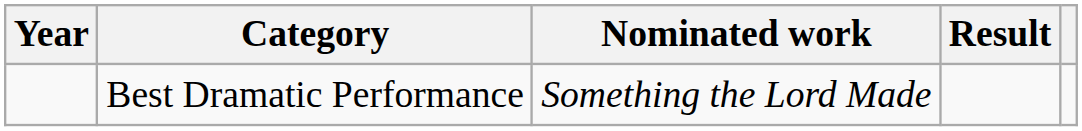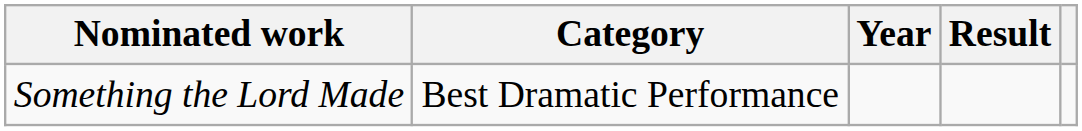 <table class="wikitable">
 <tr>
+<th>Nominated work</th>
+<th>Category</th>
 <th>Year</th>
-<th>Category</th>
-<th>Nominated work</th>
 <th>Result</th>
 <th scope="col" class="unsortable"></th>
 </tr>
 <tr>
+<td><em>Something the Lord Made</em></td>
+<td>Best Dramatic Performance</td>
 <td></td>
-<td>Best Dramatic Performance</td>
-<td><em>Something the Lord Made</em></td>
 <td></td>
 <td style="text-align: center;"></td>
 </tr>
 </table>
